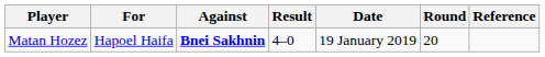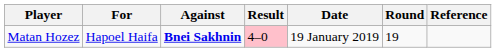 <table class="wikitable sortable">
 <tr>
 <th>Player</th>
 <th>For</th>
 <th>Against</th>
 <th>Result</th>
 <th>Date</th>
 <th>Round</th>
 <th>Reference</th>
 </tr>
 <tr>
 <td> <a href='#'>Matan Hozez</a></td>
 <td><a href='#'>Hapoel Haifa</a></td>
 <td><strong><a href='#'>Bnei Sakhnin</a></strong></td>
-<td>4–0</td>
+<td style="background: pink;">4–0</td>
 <td>19 January 2019</td>
-<td>20</td>
+<td>19</td>
 <td></td>
 </tr>
 </table>
